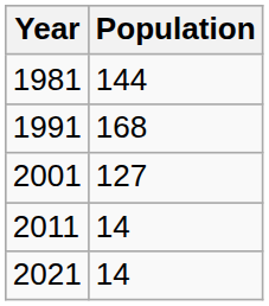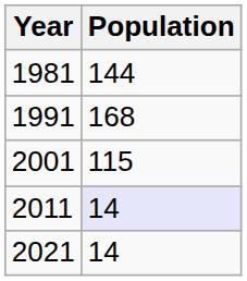 <table class="wikitable">
 <tr>
 <th>Year</th>
 <th>Population</th>
 </tr>
 <tr>
 <td>1981</td>
 <td>144</td>
 </tr>
 <tr>
 <td>1991</td>
 <td>168</td>
 </tr>
 <tr>
 <td>2001</td>
-<td>127</td>
+<td>115</td>
 </tr>
 <tr>
 <td>2011</td>
-<td>14</td>
+<td style="background: lavender;">14</td>
 </tr>
 <tr>
 <td>2021</td>
 <td>14</td>
 </tr>
 </table>
